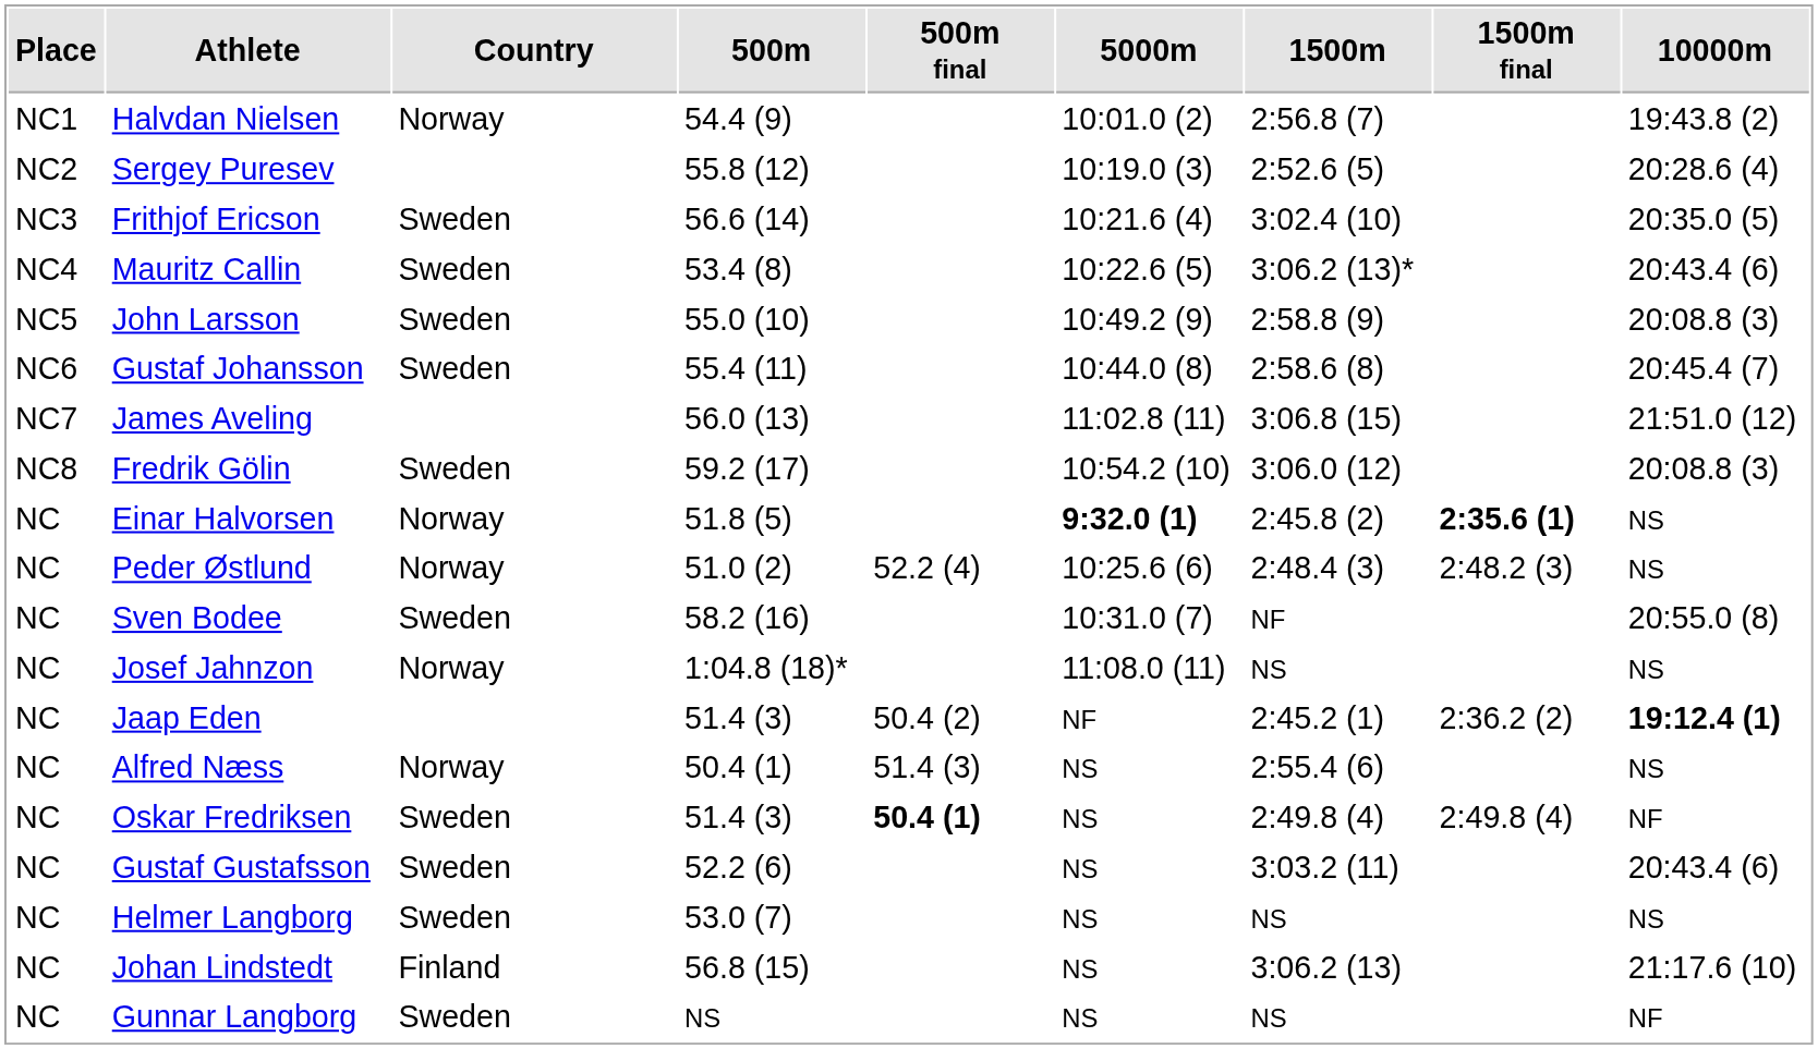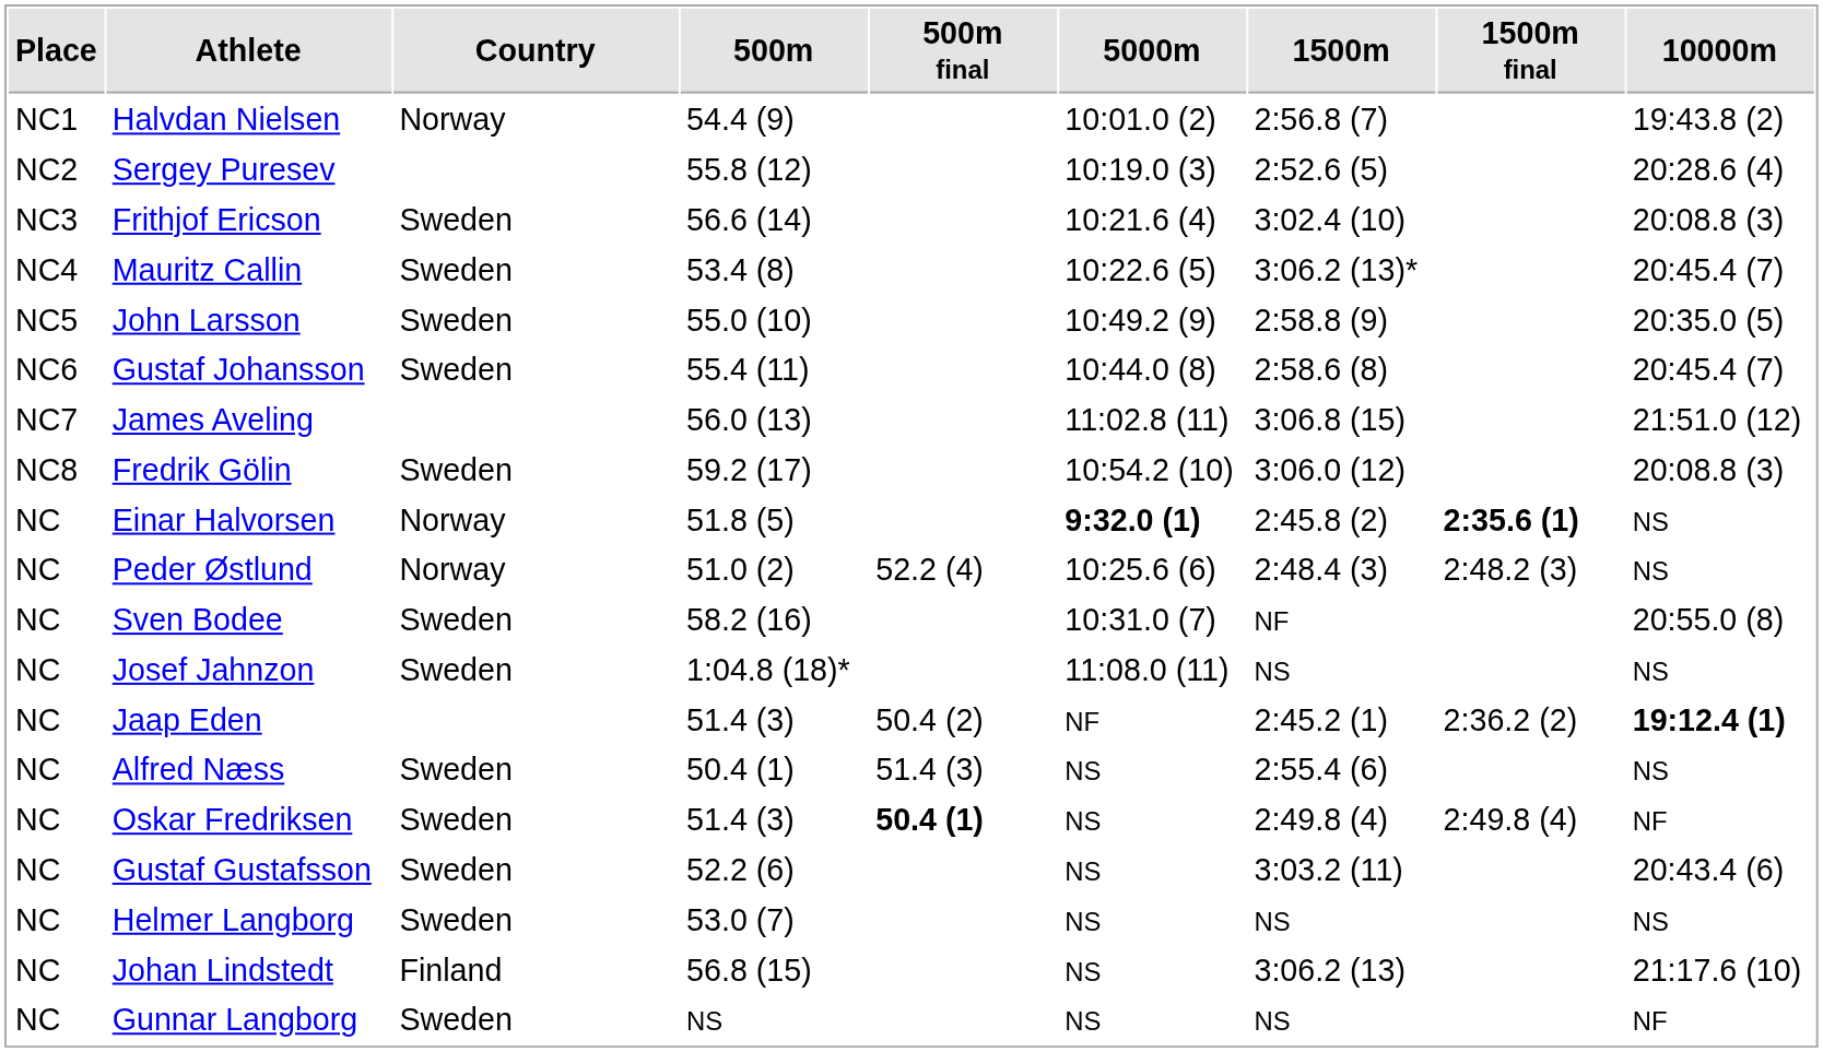 <table cellspacing="1" cellpadding="3" style="border:1px solid #AAAAAA;font-size:90%">
 <tr bgcolor="#E4E4E4">
 <th style="border-bottom:1px solid #AAAAAA" width=15>Place</th>
 <th style="border-bottom:1px solid #AAAAAA" width=125>Athlete</th>
 <th style="border-bottom:1px solid #AAAAAA" width=125>Country</th>
 <th style="border-bottom:1px solid #AAAAAA" width=80>500m</th>
 <th style="border-bottom:1px solid #AAAAAA" width=80>500m<br><small>final</small></th>
 <th style="border-bottom:1px solid #AAAAAA" width=80>5000m</th>
 <th style="border-bottom:1px solid #AAAAAA" width=80>1500m</th>
 <th style="border-bottom:1px solid #AAAAAA" width=80>1500m<br><small>final</small></th>
 <th style="border-bottom:1px solid #AAAAAA" width=80>10000m</th>
 </tr>
 <tr>
 <td>NC1</td>
 <td><a href='#'>Halvdan Nielsen</a></td>
 <td> Norway</td>
 <td>54.4 (9)</td>
 <td></td>
 <td>10:01.0 (2)</td>
 <td>2:56.8 (7)</td>
 <td></td>
 <td>19:43.8 (2)</td>
 </tr>
 <tr>
 <td>NC2</td>
 <td><a href='#'>Sergey Puresev</a></td>
 <td></td>
 <td>55.8 (12)</td>
 <td></td>
 <td>10:19.0 (3)</td>
 <td>2:52.6 (5)</td>
 <td></td>
 <td>20:28.6 (4)</td>
 </tr>
 <tr>
 <td>NC3</td>
 <td><a href='#'>Frithjof Ericson</a></td>
 <td> Sweden</td>
 <td>56.6 (14)</td>
 <td></td>
 <td>10:21.6 (4)</td>
 <td>3:02.4 (10)</td>
 <td></td>
-<td>20:35.0 (5)</td>
+<td>20:08.8 (3)</td>
 </tr>
 <tr>
 <td>NC4</td>
 <td><a href='#'>Mauritz Callin</a></td>
 <td> Sweden</td>
 <td>53.4 (8)</td>
 <td></td>
 <td>10:22.6 (5)</td>
 <td>3:06.2 (13)*</td>
 <td></td>
-<td>20:43.4 (6)</td>
+<td>20:45.4 (7)</td>
 </tr>
 <tr>
 <td>NC5</td>
 <td><a href='#'>John Larsson</a></td>
 <td> Sweden</td>
 <td>55.0 (10)</td>
 <td></td>
 <td>10:49.2 (9)</td>
 <td>2:58.8 (9)</td>
 <td></td>
-<td>20:08.8 (3)</td>
+<td>20:35.0 (5)</td>
 </tr>
 <tr>
 <td>NC6</td>
 <td><a href='#'>Gustaf Johansson</a></td>
 <td> Sweden</td>
 <td>55.4 (11)</td>
 <td></td>
 <td>10:44.0 (8)</td>
 <td>2:58.6 (8)</td>
 <td></td>
 <td>20:45.4 (7)</td>
 </tr>
 <tr>
 <td>NC7</td>
 <td><a href='#'>James Aveling</a></td>
 <td></td>
 <td>56.0 (13)</td>
 <td></td>
 <td>11:02.8 (11)</td>
 <td>3:06.8 (15)</td>
 <td></td>
 <td>21:51.0 (12)</td>
 </tr>
 <tr>
 <td>NC8</td>
 <td><a href='#'>Fredrik Gölin</a></td>
 <td> Sweden</td>
 <td>59.2 (17)</td>
 <td></td>
 <td>10:54.2 (10)</td>
 <td>3:06.0 (12)</td>
 <td></td>
 <td>20:08.8 (3)</td>
 </tr>
 <tr>
 <td>NC</td>
 <td><a href='#'>Einar Halvorsen</a></td>
 <td> Norway</td>
 <td>51.8 (5)</td>
 <td></td>
 <td><strong>9:32.0 (1)</strong></td>
 <td>2:45.8 (2)</td>
 <td><strong>2:35.6 (1)</strong></td>
 <td><small>NS</small></td>
 </tr>
 <tr>
 <td>NC</td>
 <td><a href='#'>Peder Østlund</a></td>
 <td> Norway</td>
 <td>51.0 (2)</td>
 <td>52.2 (4)</td>
 <td>10:25.6 (6)</td>
 <td>2:48.4 (3)</td>
 <td>2:48.2 (3)</td>
 <td><small>NS</small></td>
 </tr>
 <tr>
 <td>NC</td>
 <td><a href='#'>Sven Bodee</a></td>
 <td> Sweden</td>
 <td>58.2 (16)</td>
 <td></td>
 <td>10:31.0 (7)</td>
 <td><small>NF</small></td>
 <td></td>
 <td>20:55.0 (8)</td>
 </tr>
 <tr>
 <td>NC</td>
 <td><a href='#'>Josef Jahnzon</a></td>
-<td> Norway</td>
+<td> Sweden</td>
 <td>1:04.8 (18)*</td>
 <td></td>
 <td>11:08.0 (11)</td>
 <td><small>NS</small></td>
 <td></td>
 <td><small>NS</small></td>
 </tr>
 <tr>
 <td>NC</td>
 <td><a href='#'>Jaap Eden</a></td>
 <td></td>
 <td>51.4 (3)</td>
 <td>50.4 (2)</td>
 <td><small>NF</small></td>
 <td>2:45.2 (1)</td>
 <td>2:36.2 (2)</td>
 <td><strong>19:12.4 (1)</strong></td>
 </tr>
 <tr>
 <td>NC</td>
 <td><a href='#'>Alfred Næss</a></td>
-<td> Norway</td>
+<td> Sweden</td>
 <td>50.4 (1)</td>
 <td>51.4 (3)</td>
 <td><small>NS</small></td>
 <td>2:55.4 (6)</td>
 <td></td>
 <td><small>NS</small></td>
 </tr>
 <tr>
 <td>NC</td>
 <td><a href='#'>Oskar Fredriksen</a></td>
 <td> Sweden</td>
 <td>51.4 (3)</td>
 <td><strong>50.4 (1)</strong></td>
 <td><small>NS</small></td>
 <td>2:49.8 (4)</td>
 <td>2:49.8 (4)</td>
 <td><small>NF</small></td>
 </tr>
 <tr>
 <td>NC</td>
 <td><a href='#'>Gustaf Gustafsson</a></td>
 <td> Sweden</td>
 <td>52.2 (6)</td>
 <td></td>
 <td><small>NS</small></td>
 <td>3:03.2 (11)</td>
 <td></td>
 <td>20:43.4 (6)</td>
 </tr>
 <tr>
 <td>NC</td>
 <td><a href='#'>Helmer Langborg</a></td>
 <td> Sweden</td>
 <td>53.0 (7)</td>
 <td></td>
 <td><small>NS</small></td>
 <td><small>NS</small></td>
 <td></td>
 <td><small>NS</small></td>
 </tr>
 <tr>
 <td>NC</td>
 <td><a href='#'>Johan Lindstedt</a></td>
 <td> Finland</td>
 <td>56.8 (15)</td>
 <td></td>
 <td><small>NS</small></td>
 <td>3:06.2 (13)</td>
 <td></td>
 <td>21:17.6 (10)</td>
 </tr>
 <tr>
 <td>NC</td>
 <td><a href='#'>Gunnar Langborg</a></td>
 <td> Sweden</td>
 <td><small>NS</small></td>
 <td></td>
 <td><small>NS</small></td>
 <td><small>NS</small></td>
 <td></td>
 <td><small>NF</small></td>
 </tr>
 </table>
